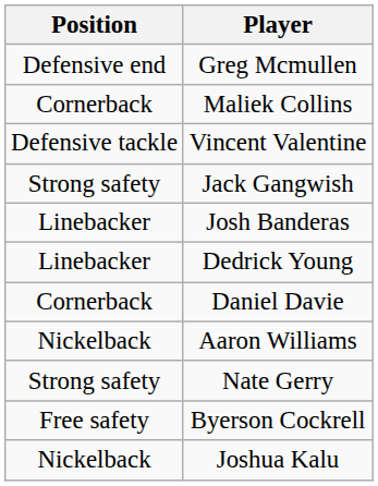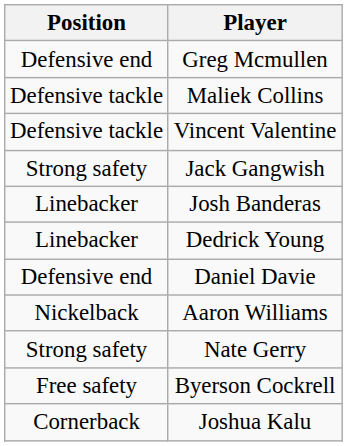 <table class="wikitable" style="text-align: center;">
 <tr>
 <th>Position</th>
 <th>Player</th>
 </tr>
 <tr>
 <td>Defensive end</td>
 <td>Greg Mcmullen</td>
 </tr>
 <tr>
-<td>Cornerback</td>
+<td>Defensive tackle</td>
 <td>Maliek Collins</td>
 </tr>
 <tr>
 <td>Defensive tackle</td>
 <td>Vincent Valentine</td>
 </tr>
 <tr>
 <td>Strong safety</td>
 <td>Jack Gangwish</td>
 </tr>
 <tr>
 <td>Linebacker</td>
 <td>Josh Banderas</td>
 </tr>
 <tr>
 <td>Linebacker</td>
 <td>Dedrick Young</td>
 </tr>
 <tr>
-<td>Cornerback</td>
+<td>Defensive end</td>
 <td>Daniel Davie</td>
 </tr>
 <tr>
 <td>Nickelback</td>
 <td>Aaron Williams</td>
 </tr>
 <tr>
 <td>Strong safety</td>
 <td>Nate Gerry</td>
 </tr>
 <tr>
 <td>Free safety</td>
 <td>Byerson Cockrell</td>
 </tr>
 <tr>
-<td>Nickelback</td>
+<td>Cornerback</td>
 <td>Joshua Kalu</td>
 </tr>
 </table>
